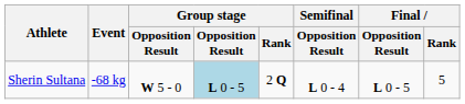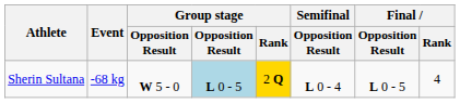 <table class="wikitable" style="font-size:90%;">
 <tr>
 <th rowspan=2>Athlete</th>
 <th rowspan=2>Event</th>
 <th colspan=3>Group stage</th>
 <th>Semifinal</th>
 <th colspan=2>Final / </th>
 </tr>
 <tr style="font-size: 95%">
 <th>Opposition<br>Result</th>
 <th>Opposition<br>Result</th>
 <th>Rank</th>
 <th>Opposition<br>Result</th>
 <th>Opposition<br>Result</th>
 <th>Rank</th>
 </tr>
 <tr align=center>
 <td align=left><a href='#'>Sherin Sultana</a></td>
 <td align=left><a href='#'>-68 kg</a></td>
 <td><br><strong>W</strong> 5 - 0</td>
 <td style="background: lightblue;"><br><strong>L</strong> 0 - 5</td>
-<td>2 <strong>Q</strong></td>
+<td style="background: gold;">2 <strong>Q</strong></td>
 <td><br><strong>L</strong> 0 - 4</td>
 <td><br><strong>L</strong> 0 - 5</td>
-<td>5</td>
+<td>4</td>
 </tr>
 </table>
